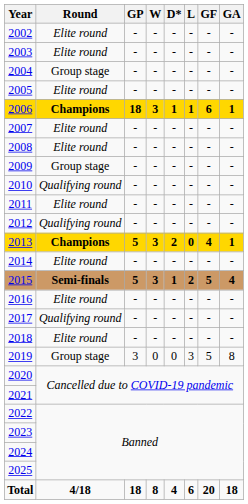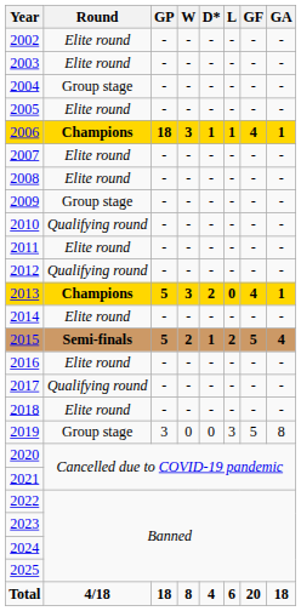 <table class="wikitable" style="text-align: center;">
 <tr>
 <th>Year</th>
 <th>Round</th>
 <th>GP</th>
 <th>W</th>
 <th>D*</th>
 <th>L</th>
 <th>GF</th>
 <th>GA</th>
 </tr>
 <tr>
 <td> <a href='#'>2002</a></td>
 <td><em>Elite round</em></td>
 <td>-</td>
 <td>-</td>
 <td>-</td>
 <td>-</td>
 <td>-</td>
 <td>-</td>
 </tr>
 <tr>
 <td> <a href='#'>2003</a></td>
 <td><em>Elite round</em></td>
 <td>-</td>
 <td>-</td>
 <td>-</td>
 <td>-</td>
 <td>-</td>
 <td>-</td>
 </tr>
 <tr>
 <td> <a href='#'>2004</a></td>
 <td>Group stage</td>
 <td>-</td>
 <td>-</td>
 <td>-</td>
 <td>-</td>
 <td>-</td>
 <td>-</td>
 </tr>
 <tr>
 <td> <a href='#'>2005</a></td>
 <td><em>Elite round</em></td>
 <td>-</td>
 <td>-</td>
 <td>-</td>
 <td>-</td>
 <td>-</td>
 <td>-</td>
 </tr>
 <tr style="background:gold;">
 <td> <a href='#'>2006</a></td>
 <td><strong>Champions</strong></td>
 <td><strong>18</strong></td>
 <td><strong>3</strong></td>
 <td><strong>1</strong></td>
 <td><strong>1</strong></td>
-<td><strong>6</strong></td>
+<td><strong>4</strong></td>
 <td><strong>1</strong></td>
 </tr>
 <tr>
 <td> <a href='#'>2007</a></td>
 <td><em>Elite round</em></td>
 <td>-</td>
 <td>-</td>
 <td>-</td>
 <td>-</td>
 <td>-</td>
 <td>-</td>
 </tr>
 <tr>
 <td> <a href='#'>2008</a></td>
 <td><em>Elite round</em></td>
 <td>-</td>
 <td>-</td>
 <td>-</td>
 <td>-</td>
 <td>-</td>
 <td>-</td>
 </tr>
 <tr>
 <td> <a href='#'>2009</a></td>
 <td>Group stage</td>
 <td>-</td>
 <td>-</td>
 <td>-</td>
 <td>-</td>
 <td>-</td>
 <td>-</td>
 </tr>
 <tr>
 <td> <a href='#'>2010</a></td>
 <td><em>Qualifying round</em></td>
 <td>-</td>
 <td>-</td>
 <td>-</td>
 <td>-</td>
 <td>-</td>
 <td>-</td>
 </tr>
 <tr>
 <td> <a href='#'>2011</a></td>
 <td><em>Elite round</em></td>
 <td>-</td>
 <td>-</td>
 <td>-</td>
 <td>-</td>
 <td>-</td>
 <td>-</td>
 </tr>
 <tr>
 <td> <a href='#'>2012</a></td>
 <td><em>Qualifying round</em></td>
 <td>-</td>
 <td>-</td>
 <td>-</td>
 <td>-</td>
 <td>-</td>
 <td>-</td>
 </tr>
 <tr style="background:gold;">
 <td> <a href='#'>2013</a></td>
 <td><strong>Champions</strong></td>
 <td><strong>5</strong></td>
 <td><strong>3</strong></td>
 <td><strong>2</strong></td>
 <td><strong>0</strong></td>
 <td><strong>4</strong></td>
 <td><strong>1</strong></td>
 </tr>
 <tr>
 <td> <a href='#'>2014</a></td>
 <td><em>Elite round</em></td>
 <td>-</td>
 <td>-</td>
 <td>-</td>
 <td>-</td>
 <td>-</td>
 <td>-</td>
 </tr>
 <tr style="background:#c96;">
 <td> <a href='#'>2015</a></td>
 <td><strong>Semi-finals</strong></td>
 <td><strong>5</strong></td>
-<td><strong>3</strong></td>
+<td><strong>2</strong></td>
 <td><strong>1</strong></td>
 <td><strong>2</strong></td>
 <td><strong>5</strong></td>
 <td><strong>4</strong></td>
 </tr>
 <tr>
 <td> <a href='#'>2016</a></td>
 <td><em>Elite round</em></td>
 <td>-</td>
 <td>-</td>
 <td>-</td>
 <td>-</td>
 <td>-</td>
 <td>-</td>
 </tr>
 <tr>
 <td> <a href='#'>2017</a></td>
 <td><em>Qualifying round</em></td>
 <td>-</td>
 <td>-</td>
 <td>-</td>
 <td>-</td>
 <td>-</td>
 <td>-</td>
 </tr>
 <tr>
 <td> <a href='#'>2018</a></td>
 <td><em>Elite round</em></td>
 <td>-</td>
 <td>-</td>
 <td>-</td>
 <td>-</td>
 <td>-</td>
 <td>-</td>
 </tr>
 <tr>
 <td> <a href='#'>2019</a></td>
 <td>Group stage</td>
 <td>3</td>
 <td>0</td>
 <td>0</td>
 <td>3</td>
 <td>5</td>
 <td>8</td>
 </tr>
 <tr>
 <td> <a href='#'>2020</a></td>
 <td rowspan=2 colspan=7><em>Cancelled due to <a href='#'>COVID-19 pandemic</a></em></td>
 </tr>
 <tr>
 <td> <a href='#'>2021</a></td>
 </tr>
 <tr>
 <td> <a href='#'>2022</a></td>
 <td colspan="7" rowspan="4"><em>Banned</em></td>
 </tr>
 <tr>
 <td> <a href='#'>2023</a></td>
 </tr>
 <tr>
 <td> <a href='#'>2024</a></td>
 </tr>
 <tr>
 <td> <a href='#'>2025</a></td>
 </tr>
 <tr>
 <td><strong>Total</strong></td>
 <td><strong>4/18</strong></td>
 <td><strong>18</strong></td>
 <td><strong>8</strong></td>
 <td><strong>4</strong></td>
 <td><strong>6</strong></td>
 <td><strong>20</strong></td>
 <td><strong>18</strong></td>
 </tr>
 </table>
